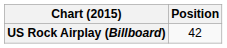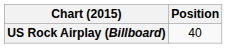 <table class="wikitable sortable plainrowheaders" style="text-align:center">
 <tr>
 <th scope="col">Chart (2015)</th>
 <th scope="col">Position</th>
 </tr>
 <tr>
 <th scope="row">US Rock Airplay (<em>Billboard</em>)</th>
-<td>42</td>
+<td>40</td>
 </tr>
 </table>
